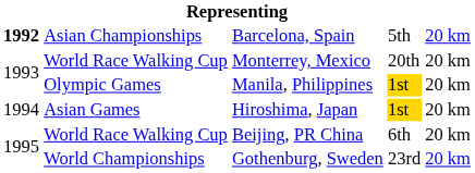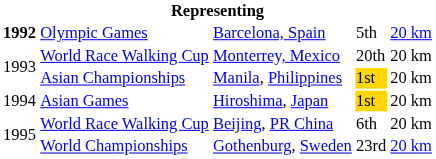 <table>
 <tr>
 <th colspan="5">Representing </th>
 </tr>
 <tr>
 <td><strong>1992</strong></td>
-<td><a href='#'>Asian Championships</a></td>
+<td><a href='#'>Olympic Games</a></td>
 <td><a href='#'>Barcelona, Spain</a></td>
 <td>5th</td>
 <td><a href='#'>20 km</a></td>
 </tr>
 <tr>
 <td rowspan=2>1993</td>
 <td><a href='#'>World Race Walking Cup</a></td>
 <td><a href='#'>Monterrey, Mexico</a></td>
 <td>20th</td>
 <td>20 km</td>
 </tr>
 <tr>
-<td><a href='#'>Olympic Games</a></td>
+<td><a href='#'>Asian Championships</a></td>
 <td><a href='#'>Manila</a>, <a href='#'>Philippines</a></td>
 <td bgcolor="gold">1st</td>
 <td>20 km</td>
 </tr>
 <tr>
 <td>1994</td>
 <td><a href='#'>Asian Games</a></td>
 <td><a href='#'>Hiroshima</a>, <a href='#'>Japan</a></td>
 <td bgcolor="gold">1st</td>
 <td>20 km</td>
 </tr>
 <tr>
 <td rowspan=2>1995</td>
 <td><a href='#'>World Race Walking Cup</a></td>
 <td><a href='#'>Beijing</a>, <a href='#'>PR China</a></td>
 <td>6th</td>
 <td>20 km</td>
 </tr>
 <tr>
 <td><a href='#'>World Championships</a></td>
 <td><a href='#'>Gothenburg</a>, <a href='#'>Sweden</a></td>
 <td>23rd</td>
 <td><a href='#'>20 km</a></td>
 </tr>
 </table>
